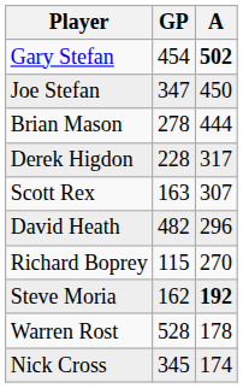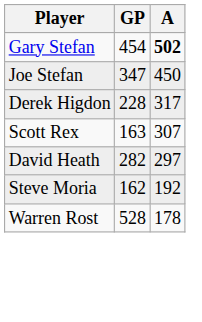 <table class="wikitable" style="text-align:center">
 <tr>
 <th align="left">Player</th>
 <th>GP</th>
 <th>A</th>
 </tr>
 <tr>
 <td align="left"><a href='#'>Gary Stefan</a></td>
 <td>454</td>
 <td><strong>502</strong></td>
 </tr>
 <tr bgcolor="#eeeeee">
 <td align="left">Joe Stefan</td>
 <td>347</td>
 <td>450</td>
 </tr>
-<tr>
-<td align="left">Brian Mason</td>
-<td>278</td>
-<td>444</td>
-</tr>
 <tr bgcolor="#eeeeee">
 <td align="left">Derek Higdon</td>
 <td>228</td>
 <td>317</td>
 </tr>
 <tr>
 <td align="left">Scott Rex</td>
 <td>163</td>
 <td>307</td>
 </tr>
 <tr bgcolor="#eeeeee">
 <td align="left">David Heath</td>
-<td>482</td>
-<td>296</td>
-</tr>
-<tr>
-<td align="left">Richard Boprey</td>
-<td>115</td>
-<td>270</td>
+<td>282</td>
+<td>297</td>
 </tr>
 <tr bgcolor="#eeeeee">
 <td align="left">Steve Moria</td>
 <td>162</td>
-<td><strong>192</strong></td>
+<td>192</td>
 </tr>
 <tr>
 <td align="left">Warren Rost</td>
 <td>528</td>
 <td>178</td>
 </tr>
-<tr bgcolor="#eeeeee">
-<td align="left">Nick Cross</td>
-<td>345</td>
-<td>174</td>
-</tr>
 </table>
